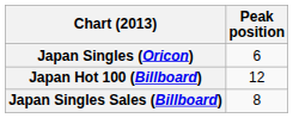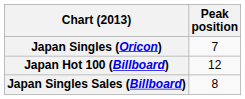 <table class="wikitable plainrowheaders sortable" style="text-align:center;">
 <tr>
 <th>Chart (2013)</th>
 <th>Peak<br>position</th>
 </tr>
 <tr>
 <th scope="row">Japan Singles (<em><a href='#'>Oricon</a></em>)</th>
-<td>6</td>
+<td>7</td>
 </tr>
 <tr>
 <th scope="row">Japan Hot 100 (<em><a href='#'>Billboard</a></em>)</th>
 <td>12</td>
 </tr>
 <tr>
 <th scope="row">Japan Singles Sales (<a href='#'><em>Billboard</em></a>)</th>
 <td>8</td>
 </tr>
 </table>
